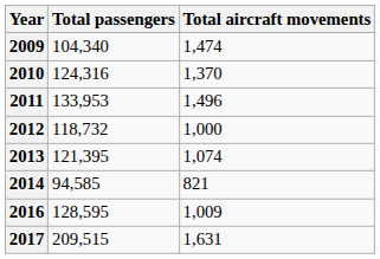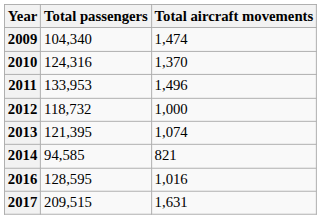 <table class="wikitable">
 <tr>
 <th>Year</th>
 <th>Total passengers</th>
 <th>Total aircraft movements</th>
 </tr>
 <tr>
 <th>2009</th>
 <td>104,340</td>
 <td>1,474</td>
 </tr>
 <tr>
 <th>2010</th>
 <td>124,316</td>
 <td>1,370</td>
 </tr>
 <tr>
 <th>2011</th>
 <td>133,953</td>
 <td>1,496</td>
 </tr>
 <tr>
 <th>2012</th>
 <td>118,732</td>
 <td>1,000</td>
 </tr>
 <tr>
 <th>2013</th>
 <td>121,395</td>
 <td>1,074</td>
 </tr>
 <tr>
 <th>2014</th>
 <td>94,585</td>
 <td>821</td>
 </tr>
 <tr>
 <th>2016</th>
 <td>128,595</td>
-<td>1,009</td>
+<td>1,016</td>
 </tr>
 <tr>
 <th>2017</th>
 <td>209,515</td>
 <td>1,631</td>
 </tr>
 </table>
